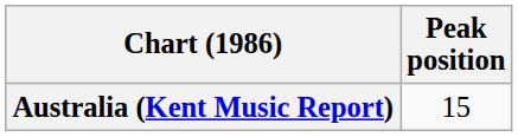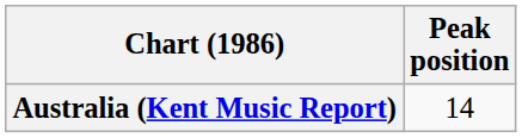 <table class="wikitable sortable plainrowheaders">
 <tr>
 <th scope="col">Chart (1986)</th>
 <th scope="col">Peak<br>position</th>
 </tr>
 <tr>
 <th scope="row">Australia (<a href='#'>Kent Music Report</a>)</th>
-<td style="text-align:center;">15</td>
+<td style="text-align:center;">14</td>
 </tr>
 </table>
